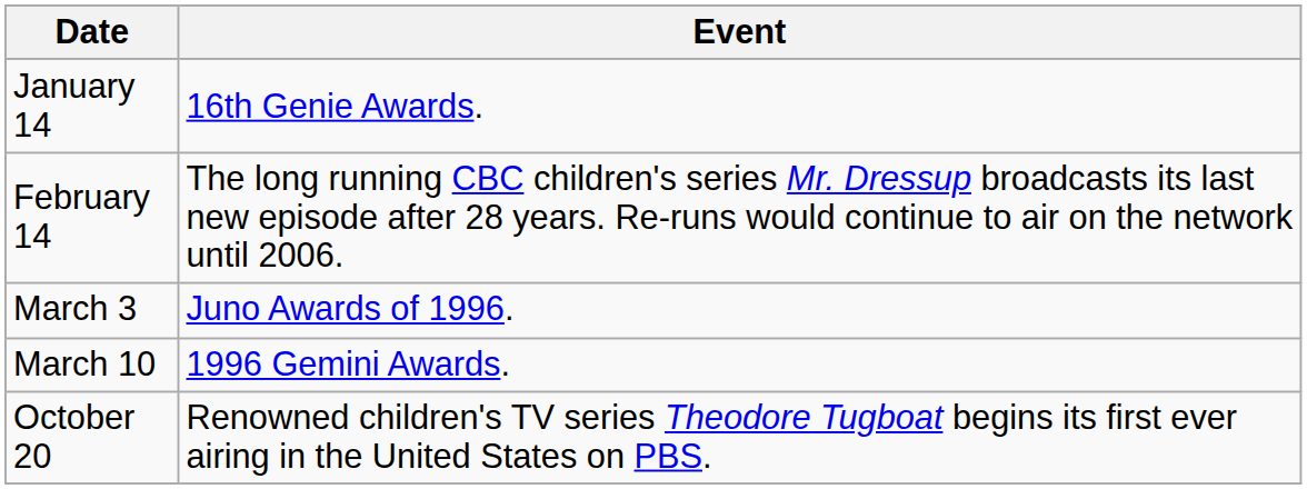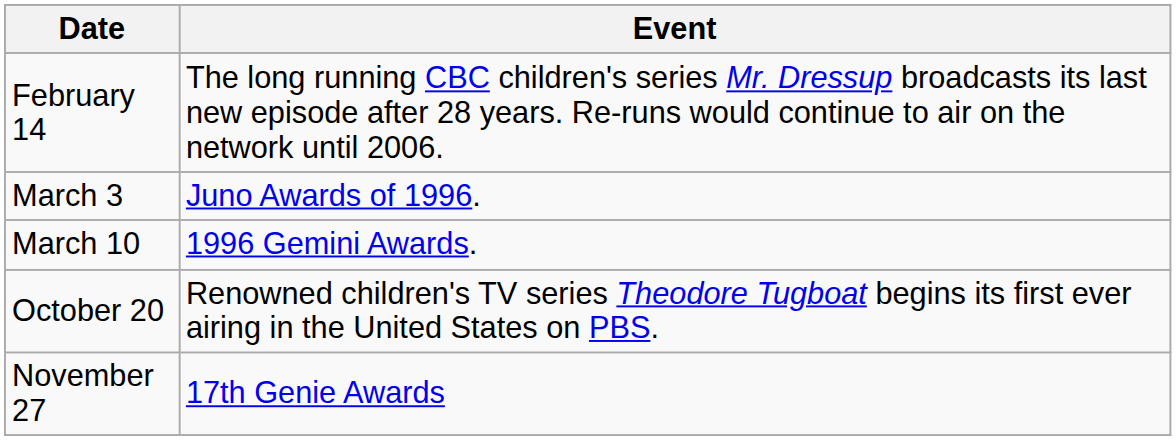 <table class="wikitable">
 <tr>
 <th>Date</th>
 <th>Event</th>
-</tr>
-<tr>
-<td>January 14</td>
-<td><a href='#'>16th Genie Awards</a>.</td>
 </tr>
 <tr>
 <td>February 14</td>
 <td>The long running <a href='#'>CBC</a> children's series <em><a href='#'>Mr. Dressup</a></em> broadcasts its last new episode after 28 years. Re-runs would continue to air on the network until 2006.</td>
 </tr>
 <tr>
 <td>March 3</td>
 <td><a href='#'>Juno Awards of 1996</a>.</td>
 </tr>
 <tr>
 <td>March 10</td>
 <td><a href='#'>1996 Gemini Awards</a>.</td>
 </tr>
 <tr>
 <td>October 20</td>
 <td>Renowned children's TV series <em><a href='#'>Theodore Tugboat</a></em> begins its first ever airing in the United States on <a href='#'>PBS</a>.</td>
 </tr>
+<tr>
+<td>November 27</td>
+<td><a href='#'>17th Genie Awards</a></td>
+</tr>
 </table>
